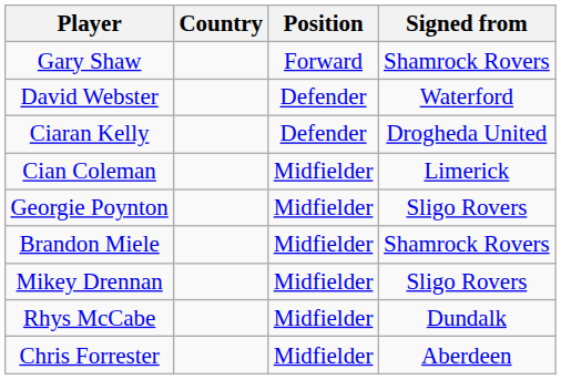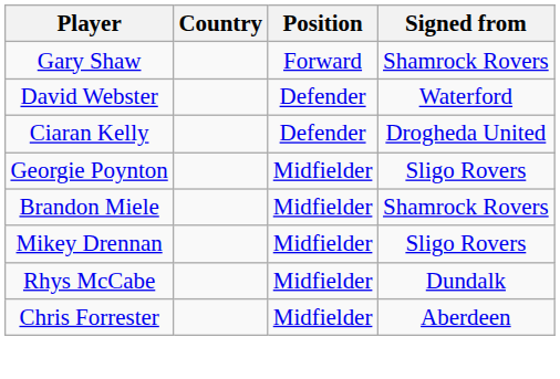 <table class="wikitable" style="text-align:center">
 <tr>
 <th>Player</th>
 <th>Country</th>
 <th>Position</th>
 <th>Signed from</th>
 </tr>
 <tr>
 <td><a href='#'>Gary Shaw</a></td>
 <td></td>
 <td><a href='#'>Forward</a></td>
 <td> <a href='#'>Shamrock Rovers</a></td>
 </tr>
 <tr>
 <td><a href='#'>David Webster</a></td>
 <td></td>
 <td><a href='#'>Defender</a></td>
 <td> <a href='#'>Waterford</a></td>
 </tr>
 <tr>
 <td><a href='#'>Ciaran Kelly</a></td>
 <td></td>
 <td><a href='#'>Defender</a></td>
 <td> <a href='#'>Drogheda United</a></td>
-</tr>
-<tr>
-<td><a href='#'>Cian Coleman</a></td>
-<td></td>
-<td><a href='#'>Midfielder</a></td>
-<td> <a href='#'>Limerick</a></td>
 </tr>
 <tr>
 <td><a href='#'>Georgie Poynton</a></td>
 <td></td>
 <td><a href='#'>Midfielder</a></td>
 <td> <a href='#'>Sligo Rovers</a></td>
 </tr>
 <tr>
 <td><a href='#'>Brandon Miele</a></td>
 <td></td>
 <td><a href='#'>Midfielder</a></td>
 <td> <a href='#'>Shamrock Rovers</a></td>
 </tr>
 <tr>
 <td><a href='#'>Mikey Drennan</a></td>
 <td></td>
 <td><a href='#'>Midfielder</a></td>
 <td> <a href='#'>Sligo Rovers</a></td>
 </tr>
 <tr>
 <td><a href='#'>Rhys McCabe</a></td>
 <td></td>
 <td><a href='#'>Midfielder</a></td>
 <td> <a href='#'>Dundalk</a></td>
 </tr>
 <tr>
 <td><a href='#'>Chris Forrester</a></td>
 <td></td>
 <td><a href='#'>Midfielder</a></td>
 <td> <a href='#'>Aberdeen</a></td>
 </tr>
 </table>
